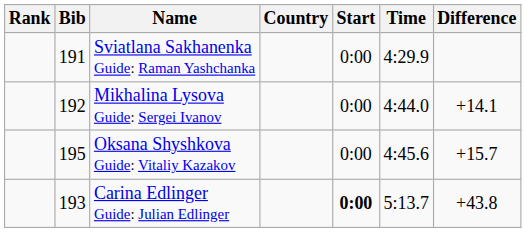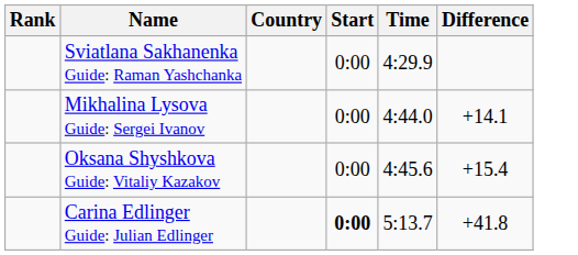 <table class="wikitable sortable" style="text-align:center">
 <tr>
 <th>Rank</th>
-<th>Bib</th>
 <th>Name</th>
 <th>Country</th>
 <th>Start</th>
 <th>Time</th>
 <th>Difference</th>
 </tr>
 <tr>
 <td></td>
-<td>191</td>
 <td align=left><a href='#'>Sviatlana Sakhanenka</a><br><small><a href='#'>Guide</a>: <a href='#'>Raman Yashchanka</a></small></td>
 <td align=left></td>
 <td>0:00</td>
 <td>4:29.9</td>
 <td></td>
 </tr>
 <tr>
 <td></td>
-<td>192</td>
 <td align=left><a href='#'>Mikhalina Lysova</a><br><small><a href='#'>Guide</a>: <a href='#'>Sergei Ivanov</a></small></td>
 <td align=left></td>
 <td>0:00</td>
 <td>4:44.0</td>
 <td>+14.1</td>
 </tr>
 <tr>
 <td></td>
-<td>195</td>
 <td align=left><a href='#'>Oksana Shyshkova</a><br><small><a href='#'>Guide</a>: <a href='#'>Vitaliy Kazakov</a></small></td>
 <td align=left></td>
 <td>0:00</td>
 <td>4:45.6</td>
-<td>+15.7</td>
+<td>+15.4</td>
 </tr>
 <tr>
 <td></td>
-<td>193</td>
 <td align=left><a href='#'>Carina Edlinger</a><br><small><a href='#'>Guide</a>: <a href='#'>Julian Edlinger</a></small></td>
 <td align=left></td>
 <td><strong>0:00</strong></td>
 <td>5:13.7</td>
-<td>+43.8</td>
+<td>+41.8</td>
 </tr>
 </table>
